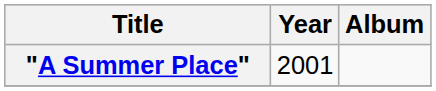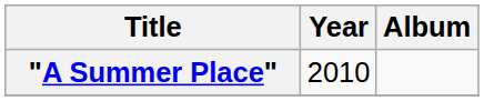 <table class="wikitable plainrowheaders" style="text-align:center;">
 <tr>
 <th scope="col" style="width:10em;">Title</th>
 <th scope="col">Year</th>
 <th scope="col">Album</th>
 </tr>
 <tr>
 <th scope="row">"<a href='#'>A Summer Place</a>"</th>
-<td>2001</td>
+<td>2010</td>
 <td></td>
 </tr>
 <tr>
 </tr>
 </table>
